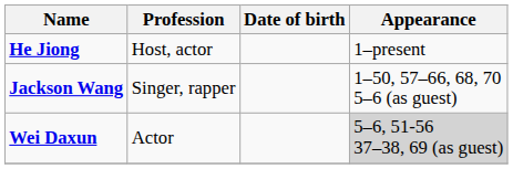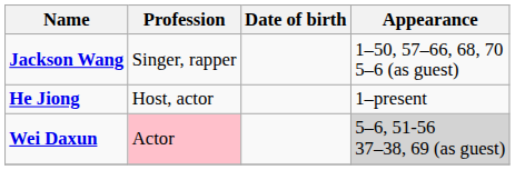 <table class="wikitable sortable ">
 <tr>
 <th>Name</th>
 <th>Profession</th>
 <th>Date of birth</th>
 <th>Appearance</th>
 </tr>
 <tr>
+<td><strong><a href='#'>Jackson Wang</a></strong></td>
+<td>Singer, rapper</td>
+<td></td>
+<td>1–50, 57–66, 68, 70<br>5–6 (as guest)</td>
+</tr>
+<tr>
 <td><strong><a href='#'>He Jiong</a></strong></td>
 <td>Host, actor</td>
 <td></td>
 <td>1–present</td>
 </tr>
 <tr>
-<td><strong><a href='#'>Jackson Wang</a></strong></td>
-<td>Singer, rapper</td>
-<td></td>
-<td>1–50, 57–66, 68, 70<br>5–6 (as guest)</td>
-</tr>
-<tr>
 <td><strong><a href='#'>Wei Daxun</a></strong></td>
-<td>Actor</td>
+<td style="background: pink;">Actor</td>
 <td></td>
 <td style="background: lightgrey;">5–6, 51-56<br>37–38, 69 (as guest)</td>
 </tr>
 <tr>
 </tr>
 </table>
